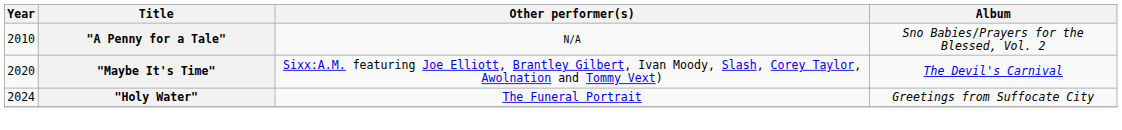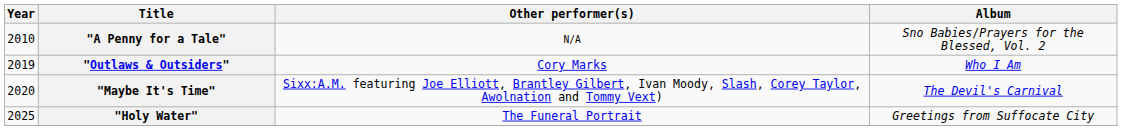 <table class="wikitable plainrowheaders" style="text-align:center;">
 <tr>
 <th scope="col">Year</th>
 <th scope="col" style="width:20em;">Title</th>
 <th scope="col">Other performer(s)</th>
 <th scope="col">Album</th>
 </tr>
 <tr>
 <td>2010</td>
 <th scope="row">"A Penny for a Tale"</th>
 <td><small>N/A</small></td>
 <td><em>Sno Babies</em>/<em>Prayers for the Blessed, Vol. 2</em></td>
 </tr>
 <tr>
+<td>2019</td>
+<th scope="row">"<a href='#'>Outlaws & Outsiders</a>"</th>
+<td><a href='#'>Cory Marks</a></td>
+<td><em><a href='#'>Who I Am</a></em></td>
+</tr>
+<tr>
 <td>2020</td>
 <th scope="row">"Maybe It's Time"</th>
 <td><a href='#'>Sixx:A.M.</a> featuring <a href='#'>Joe Elliott</a>, <a href='#'>Brantley Gilbert</a>, Ivan Moody, <a href='#'>Slash</a>, <a href='#'>Corey Taylor</a>, <a href='#'>Awolnation</a> and <a href='#'>Tommy Vext</a>)</td>
 <td><em><a href='#'>The Devil's Carnival</a></em></td>
 </tr>
 <tr>
-<td>2024</td>
+<td>2025</td>
 <th scope="row">"Holy Water"</th>
 <td><a href='#'>The Funeral Portrait</a></td>
 <td><em>Greetings from Suffocate City</em></td>
 </tr>
 <tr>
 </tr>
 </table>
